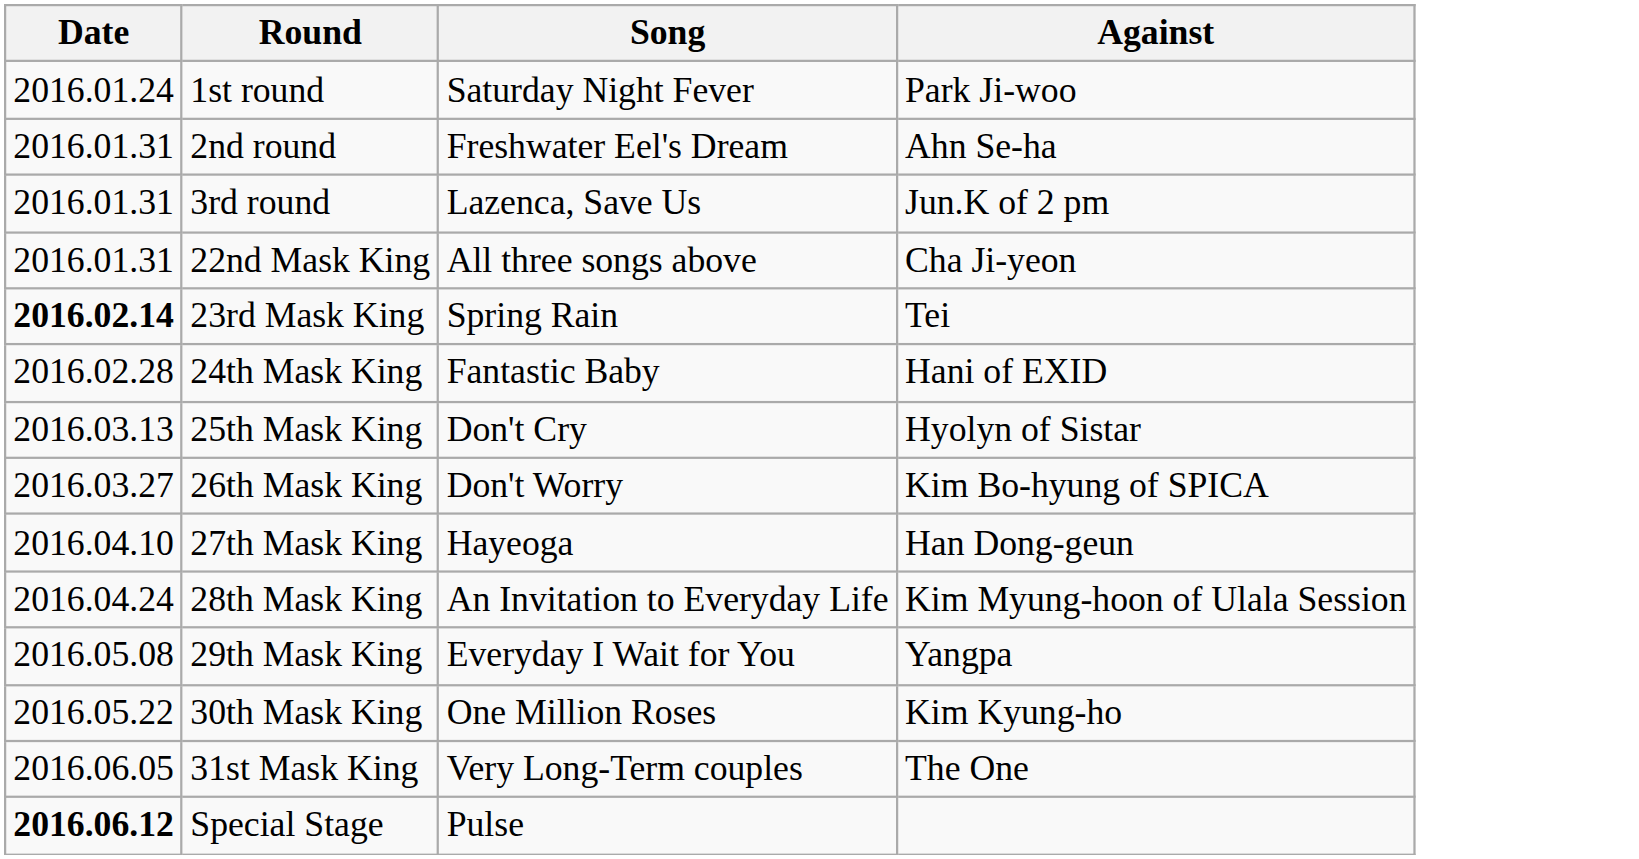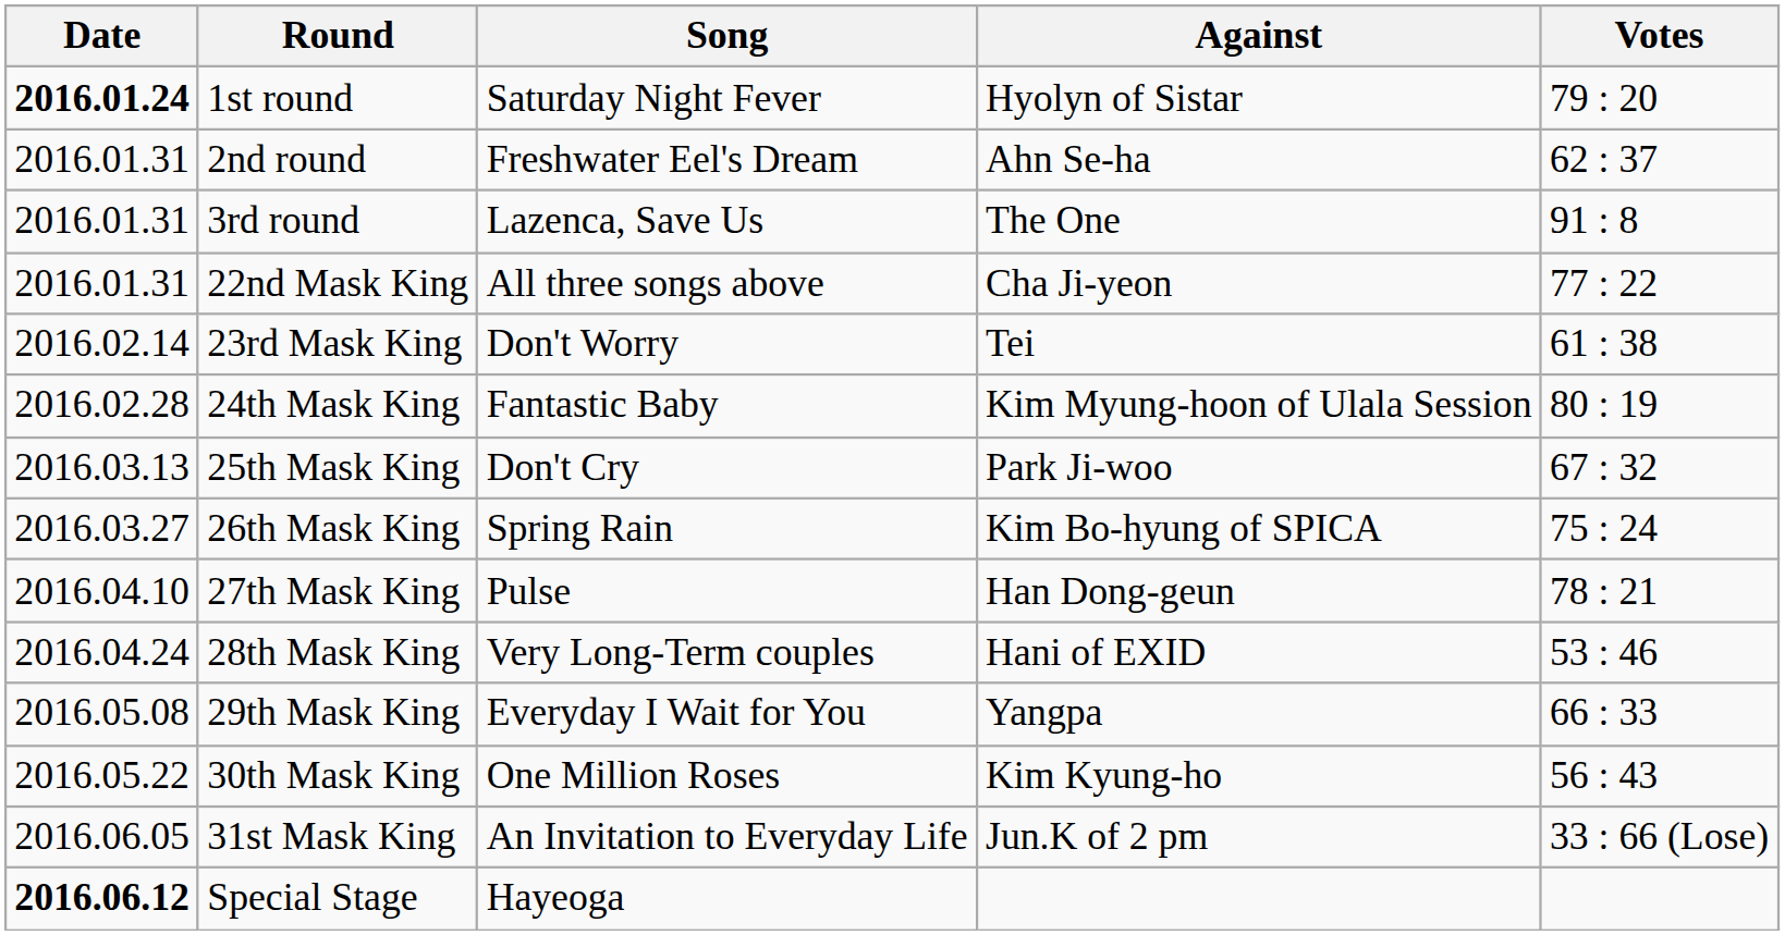 <table class="wikitable">
 <tr>
 <th>Date</th>
 <th>Round</th>
 <th>Song</th>
 <th>Against</th>
+<th>Votes</th>
 </tr>
 <tr>
-<td>2016.01.24</td>
+<td><strong>2016.01.24</strong></td>
 <td>1st round</td>
 <td>Saturday Night Fever</td>
-<td>Park Ji-woo</td>
+<td>Hyolyn of Sistar</td>
+<td>79 : 20</td>
 </tr>
 <tr>
 <td>2016.01.31</td>
 <td>2nd round</td>
 <td>Freshwater Eel's Dream</td>
 <td>Ahn Se-ha</td>
+<td>62 : 37</td>
 </tr>
 <tr>
 <td>2016.01.31</td>
 <td>3rd round</td>
 <td>Lazenca, Save Us</td>
-<td>Jun.K of 2 pm</td>
+<td>The One</td>
+<td>91 : 8</td>
 </tr>
 <tr>
 <td>2016.01.31</td>
 <td>22nd Mask King</td>
 <td>All three songs above</td>
 <td>Cha Ji-yeon</td>
+<td>77 : 22</td>
 </tr>
 <tr>
-<td><strong>2016.02.14</strong></td>
+<td>2016.02.14</td>
 <td>23rd Mask King</td>
-<td>Spring Rain</td>
+<td>Don't Worry</td>
 <td>Tei</td>
+<td>61 : 38</td>
 </tr>
 <tr>
 <td>2016.02.28</td>
 <td>24th Mask King</td>
 <td>Fantastic Baby</td>
-<td>Hani of EXID</td>
+<td>Kim Myung-hoon of Ulala Session</td>
+<td>80 : 19</td>
 </tr>
 <tr>
 <td>2016.03.13</td>
 <td>25th Mask King</td>
 <td>Don't Cry</td>
-<td>Hyolyn of Sistar</td>
+<td>Park Ji-woo</td>
+<td>67 : 32</td>
 </tr>
 <tr>
 <td>2016.03.27</td>
 <td>26th Mask King</td>
-<td>Don't Worry</td>
+<td>Spring Rain</td>
 <td>Kim Bo-hyung of SPICA</td>
+<td>75 : 24</td>
 </tr>
 <tr>
 <td>2016.04.10</td>
 <td>27th Mask King</td>
-<td>Hayeoga</td>
+<td>Pulse</td>
 <td>Han Dong-geun</td>
+<td>78 : 21</td>
 </tr>
 <tr>
 <td>2016.04.24</td>
 <td>28th Mask King</td>
-<td>An Invitation to Everyday Life</td>
-<td>Kim Myung-hoon of Ulala Session</td>
+<td>Very Long-Term couples</td>
+<td>Hani of EXID</td>
+<td>53 : 46</td>
 </tr>
 <tr>
 <td>2016.05.08</td>
 <td>29th Mask King</td>
 <td>Everyday I Wait for You</td>
 <td>Yangpa</td>
+<td>66 : 33</td>
 </tr>
 <tr>
 <td>2016.05.22</td>
 <td>30th Mask King</td>
 <td>One Million Roses</td>
 <td>Kim Kyung-ho</td>
+<td>56 : 43</td>
 </tr>
 <tr>
 <td>2016.06.05</td>
 <td>31st Mask King</td>
-<td>Very Long-Term couples</td>
-<td>The One</td>
+<td>An Invitation to Everyday Life</td>
+<td>Jun.K of 2 pm</td>
+<td>33 : 66 (Lose)</td>
 </tr>
 <tr>
 <td><strong>2016.06.12</strong></td>
 <td>Special Stage</td>
-<td>Pulse</td>
+<td>Hayeoga</td>
+<td></td>
 <td></td>
 </tr>
 </table>
